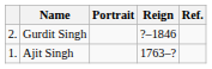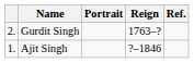 <table class="wikitable">
 <tr>
 <th></th>
 <th>Name<br></th>
 <th>Portrait</th>
 <th class="unsortable">Reign</th>
 <th>Ref.</th>
 </tr>
 <tr>
 <td>2.</td>
 <td>Gurdit Singh</td>
 <td></td>
-<td>?–1846</td>
+<td>1763–?</td>
 <td></td>
 </tr>
 <tr>
 <td>1.</td>
 <td>Ajit Singh</td>
 <td></td>
-<td>1763–?</td>
+<td>?–1846</td>
 <td></td>
 </tr>
 </table>
